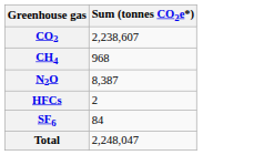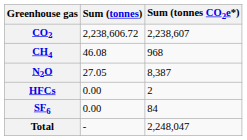 <table class="wikitable">
 <tr>
 <th scope="col">Greenhouse gas</th>
+<th scope="col">Sum (<a href='#'>tonnes</a>)</th>
 <th scope="col">Sum (tonnes <a href='#'>CO<sub>2</sub>e</a>*)</th>
 </tr>
 <tr>
 <th scope="row"><a href='#'>CO<sub>2</sub></a></th>
+<td>2,238,606.72</td>
 <td>2,238,607</td>
 </tr>
 <tr>
 <th scope="row"><a href='#'>CH<sub>4</sub></a></th>
+<td>46.08</td>
 <td>968</td>
 </tr>
 <tr>
 <th scope="row"><a href='#'>N<sub>2</sub>O</a></th>
+<td>27.05</td>
 <td>8,387</td>
 </tr>
 <tr>
 <th scope="row"><a href='#'>HFCs</a></th>
+<td>0.00</td>
 <td>2</td>
 </tr>
 <tr>
 <th scope="row"><a href='#'>SF<sub>6</sub></a></th>
+<td>0.00</td>
 <td>84</td>
 </tr>
 <tr>
 <th scope="row">Total</th>
+<td>-</td>
 <td>2,248,047</td>
 </tr>
 </table>
